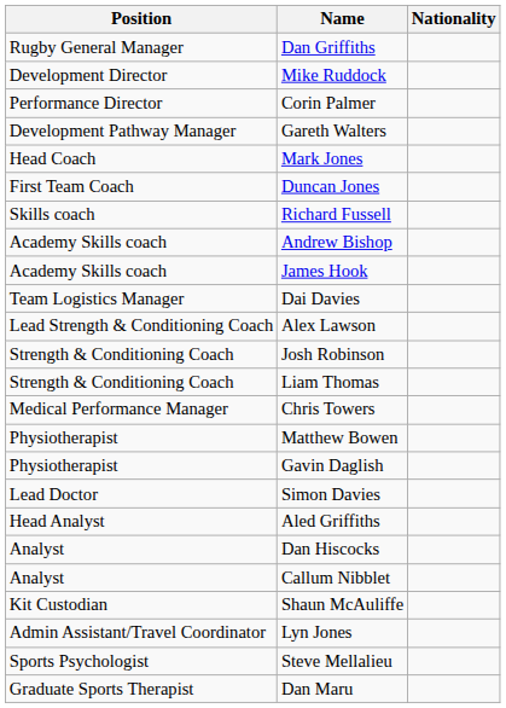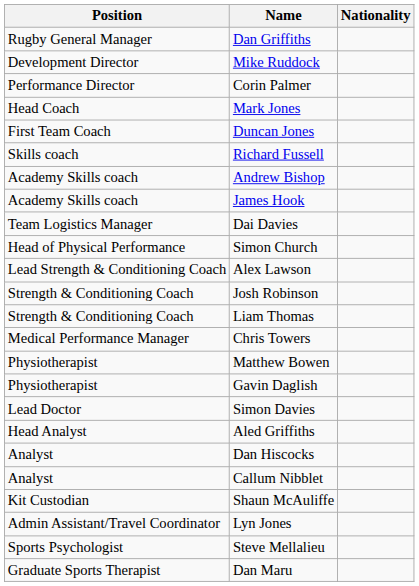 <table class="wikitable">
 <tr>
 <th>Position</th>
 <th>Name</th>
 <th>Nationality</th>
 </tr>
 <tr>
 <td>Rugby General Manager</td>
 <td><a href='#'>Dan Griffiths</a></td>
 <td></td>
 </tr>
 <tr>
 <td>Development Director</td>
 <td><a href='#'>Mike Ruddock</a></td>
 <td></td>
 </tr>
 <tr>
 <td>Performance Director</td>
 <td>Corin Palmer</td>
-<td></td>
-</tr>
-<tr>
-<td>Development Pathway Manager</td>
-<td>Gareth Walters</td>
 <td></td>
 </tr>
 <tr>
 <td>Head Coach</td>
 <td><a href='#'>Mark Jones</a></td>
 <td></td>
 </tr>
 <tr>
 <td>First Team Coach</td>
 <td><a href='#'>Duncan Jones</a></td>
 <td></td>
 </tr>
 <tr>
 <td>Skills coach</td>
 <td><a href='#'>Richard Fussell</a></td>
 <td></td>
 </tr>
 <tr>
 <td>Academy Skills coach</td>
 <td><a href='#'>Andrew Bishop</a></td>
 <td></td>
 </tr>
 <tr>
 <td>Academy Skills coach</td>
 <td><a href='#'>James Hook</a></td>
 <td></td>
 </tr>
 <tr>
 <td>Team Logistics Manager</td>
 <td>Dai Davies</td>
+<td></td>
+</tr>
+<tr>
+<td>Head of Physical Performance</td>
+<td>Simon Church</td>
 <td></td>
 </tr>
 <tr>
 <td>Lead Strength & Conditioning Coach</td>
 <td>Alex Lawson</td>
 <td></td>
 </tr>
 <tr>
 <td>Strength & Conditioning Coach</td>
 <td>Josh Robinson</td>
 <td></td>
 </tr>
 <tr>
 <td>Strength & Conditioning Coach</td>
 <td>Liam Thomas</td>
 <td></td>
 </tr>
 <tr>
 <td>Medical Performance Manager</td>
 <td>Chris Towers</td>
 <td></td>
 </tr>
 <tr>
 <td>Physiotherapist</td>
 <td>Matthew Bowen</td>
 <td></td>
 </tr>
 <tr>
 <td>Physiotherapist</td>
 <td>Gavin Daglish</td>
 <td></td>
 </tr>
 <tr>
 <td>Lead Doctor</td>
 <td>Simon Davies</td>
 <td></td>
 </tr>
 <tr>
 <td>Head Analyst</td>
 <td>Aled Griffiths</td>
 <td></td>
 </tr>
 <tr>
 <td>Analyst</td>
 <td>Dan Hiscocks</td>
 <td></td>
 </tr>
 <tr>
 <td>Analyst</td>
 <td>Callum Nibblet</td>
 <td></td>
 </tr>
 <tr>
 <td>Kit Custodian</td>
 <td>Shaun McAuliffe</td>
 <td></td>
 </tr>
 <tr>
 <td>Admin Assistant/Travel Coordinator</td>
 <td>Lyn Jones</td>
 <td></td>
 </tr>
 <tr>
 <td>Sports Psychologist</td>
 <td>Steve Mellalieu</td>
 <td></td>
 </tr>
 <tr>
 <td>Graduate Sports Therapist</td>
 <td>Dan Maru</td>
 <td></td>
 </tr>
 </table>
